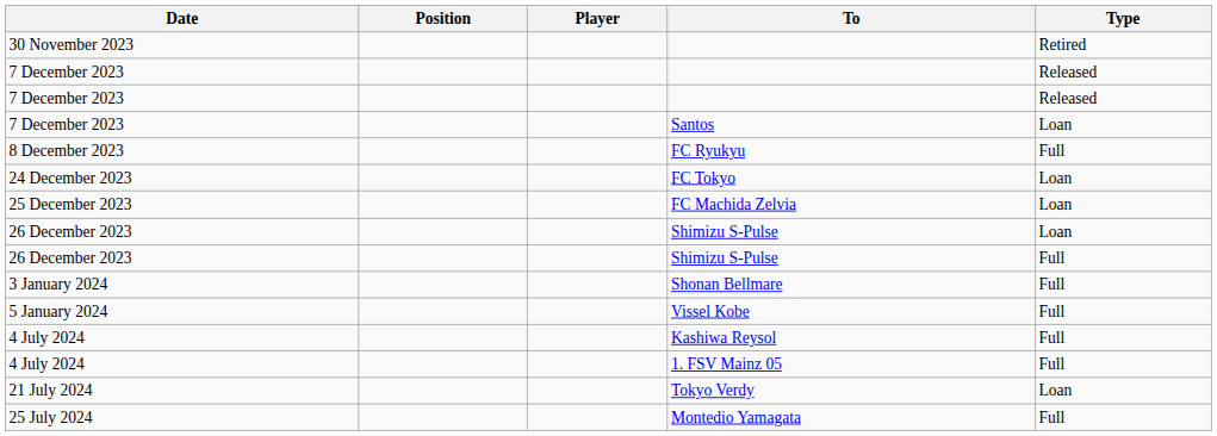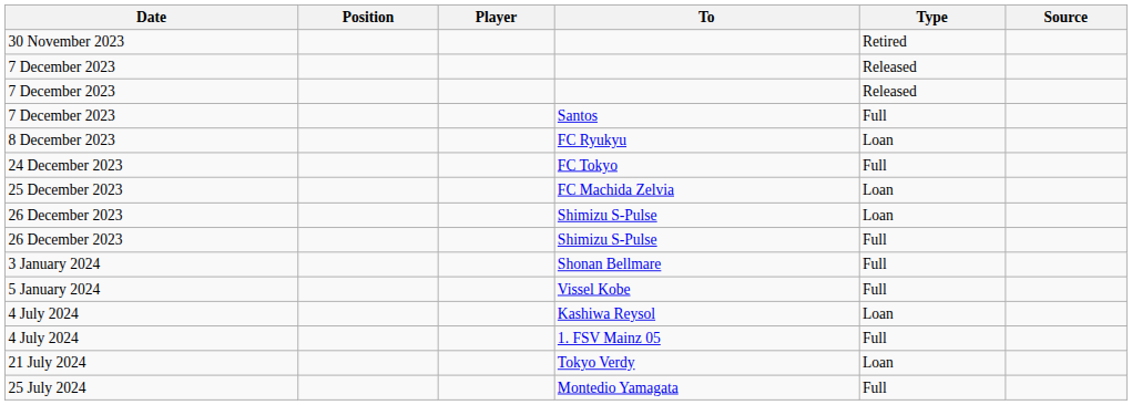 <table class="wikitable sortable" style="width:90%; text-align:center; font-size:95%; text-align:left;">
 <tr>
 <th>Date</th>
 <th>Position</th>
 <th>Player</th>
 <th>To</th>
 <th>Type</th>
+<th>Source</th>
 </tr>
 <tr>
 <td>30 November 2023</td>
 <td></td>
 <td></td>
 <td></td>
 <td>Retired</td>
+<td></td>
 </tr>
 <tr>
 <td>7 December 2023</td>
 <td></td>
 <td></td>
 <td></td>
 <td>Released</td>
+<td></td>
 </tr>
 <tr>
 <td>7 December 2023</td>
 <td></td>
 <td></td>
 <td></td>
 <td>Released</td>
+<td></td>
 </tr>
 <tr>
 <td>7 December 2023</td>
 <td></td>
 <td></td>
 <td> <a href='#'>Santos</a></td>
-<td>Loan</td>
+<td>Full</td>
+<td></td>
 </tr>
 <tr>
 <td>8 December 2023</td>
 <td></td>
 <td></td>
 <td> <a href='#'>FC Ryukyu</a></td>
-<td>Full</td>
+<td>Loan</td>
+<td></td>
 </tr>
 <tr>
 <td>24 December 2023</td>
 <td></td>
 <td></td>
 <td> <a href='#'>FC Tokyo</a></td>
-<td>Loan</td>
+<td>Full</td>
+<td></td>
 </tr>
 <tr>
 <td>25 December 2023</td>
 <td></td>
 <td></td>
 <td> <a href='#'>FC Machida Zelvia</a></td>
 <td>Loan</td>
+<td></td>
 </tr>
 <tr>
 <td>26 December 2023</td>
 <td></td>
 <td></td>
 <td> <a href='#'>Shimizu S-Pulse</a></td>
 <td>Loan</td>
+<td></td>
 </tr>
 <tr>
 <td>26 December 2023</td>
 <td></td>
 <td></td>
 <td> <a href='#'>Shimizu S-Pulse</a></td>
 <td>Full</td>
+<td></td>
 </tr>
 <tr>
 <td>3 January 2024</td>
 <td></td>
 <td></td>
 <td> <a href='#'>Shonan Bellmare</a></td>
 <td>Full</td>
+<td></td>
 </tr>
 <tr>
 <td>5 January 2024</td>
 <td></td>
 <td></td>
 <td> <a href='#'>Vissel Kobe</a></td>
 <td>Full</td>
+<td></td>
 </tr>
 <tr>
 <td>4 July 2024</td>
 <td></td>
 <td></td>
 <td> <a href='#'>Kashiwa Reysol</a></td>
-<td>Full</td>
+<td>Loan</td>
+<td></td>
 </tr>
 <tr>
 <td>4 July 2024</td>
 <td></td>
 <td></td>
 <td> <a href='#'>1. FSV Mainz 05</a></td>
 <td>Full</td>
+<td></td>
 </tr>
 <tr>
 <td>21 July 2024</td>
 <td></td>
 <td></td>
 <td> <a href='#'>Tokyo Verdy</a></td>
 <td>Loan</td>
+<td></td>
 </tr>
 <tr>
 <td>25 July 2024</td>
 <td></td>
 <td></td>
 <td> <a href='#'>Montedio Yamagata</a></td>
 <td>Full</td>
+<td></td>
 </tr>
 </table>
